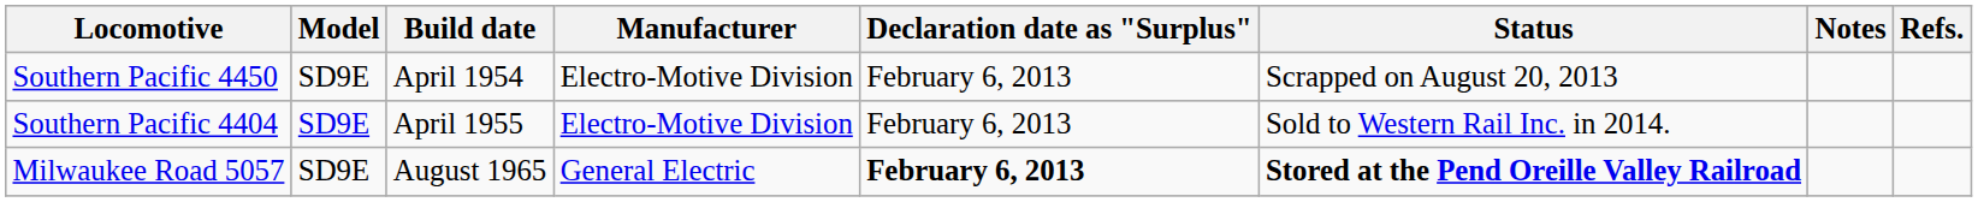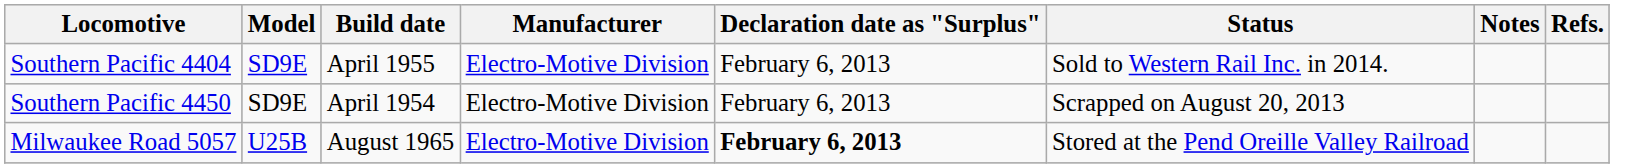 <table class="wikitable">
 <tr>
 <th>Locomotive</th>
 <th>Model</th>
 <th>Build date</th>
 <th>Manufacturer</th>
 <th>Declaration date as "Surplus"</th>
 <th>Status</th>
 <th>Notes</th>
 <th>Refs.</th>
 </tr>
 <tr>
+<td><a href='#'>Southern Pacific 4404</a></td>
+<td><a href='#'>SD9E</a></td>
+<td>April 1955</td>
+<td><a href='#'>Electro-Motive Division</a></td>
+<td>February 6, 2013</td>
+<td>Sold to <a href='#'>Western Rail Inc.</a> in 2014.</td>
+<td></td>
+<td></td>
+</tr>
+<tr>
 <td><a href='#'>Southern Pacific 4450</a></td>
 <td>SD9E</td>
 <td>April 1954</td>
 <td>Electro-Motive Division</td>
 <td>February 6, 2013</td>
 <td>Scrapped on August 20, 2013</td>
 <td></td>
 <td></td>
 </tr>
 <tr>
-<td><a href='#'>Southern Pacific 4404</a></td>
-<td><a href='#'>SD9E</a></td>
-<td>April 1955</td>
+<td><a href='#'>Milwaukee Road 5057</a></td>
+<td><a href='#'>U25B</a></td>
+<td>August 1965</td>
 <td><a href='#'>Electro-Motive Division</a></td>
-<td>February 6, 2013</td>
-<td>Sold to <a href='#'>Western Rail Inc.</a> in 2014.</td>
-<td></td>
-<td></td>
-</tr>
-<tr>
-<td><a href='#'>Milwaukee Road 5057</a></td>
-<td>SD9E</td>
-<td>August 1965</td>
-<td><a href='#'>General Electric</a></td>
 <td><strong>February 6, 2013</strong></td>
-<td><strong>Stored at the <a href='#'>Pend Oreille Valley Railroad</a></strong></td>
+<td>Stored at the <a href='#'>Pend Oreille Valley Railroad</a></td>
 <td></td>
 <td></td>
 </tr>
 </table>
